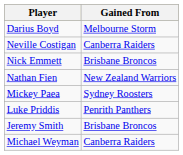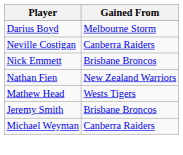 <table class="wikitable">
 <tr bgcolor=#bdb76b>
 <th>Player</th>
 <th>Gained From</th>
 </tr>
 <tr>
 <td><a href='#'>Darius Boyd</a></td>
 <td><a href='#'>Melbourne Storm</a></td>
 </tr>
 <tr>
 <td><a href='#'>Neville Costigan</a></td>
 <td><a href='#'>Canberra Raiders</a></td>
 </tr>
 <tr>
 <td><a href='#'>Nick Emmett</a></td>
 <td><a href='#'>Brisbane Broncos</a></td>
 </tr>
 <tr>
 <td><a href='#'>Nathan Fien</a></td>
 <td><a href='#'>New Zealand Warriors</a></td>
 </tr>
 <tr>
-<td><a href='#'>Mickey Paea</a></td>
-<td><a href='#'>Sydney Roosters</a></td>
-</tr>
-<tr>
-<td><a href='#'>Luke Priddis</a></td>
-<td><a href='#'>Penrith Panthers</a></td>
+<td><a href='#'>Mathew Head</a></td>
+<td><a href='#'>Wests Tigers</a></td>
 </tr>
 <tr>
 <td><a href='#'>Jeremy Smith</a></td>
 <td><a href='#'>Brisbane Broncos</a></td>
 </tr>
 <tr>
 <td><a href='#'>Michael Weyman</a></td>
 <td><a href='#'>Canberra Raiders</a></td>
 </tr>
 </table>
